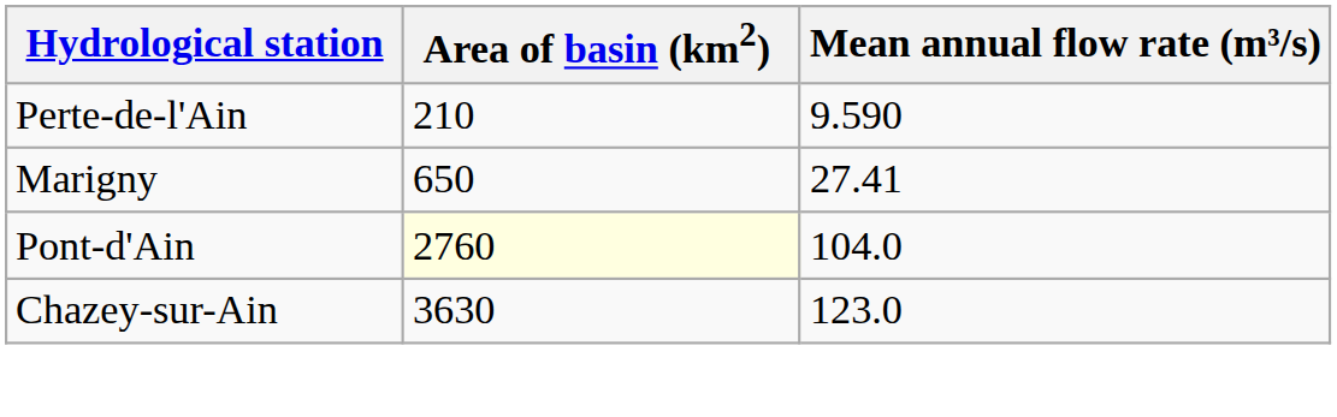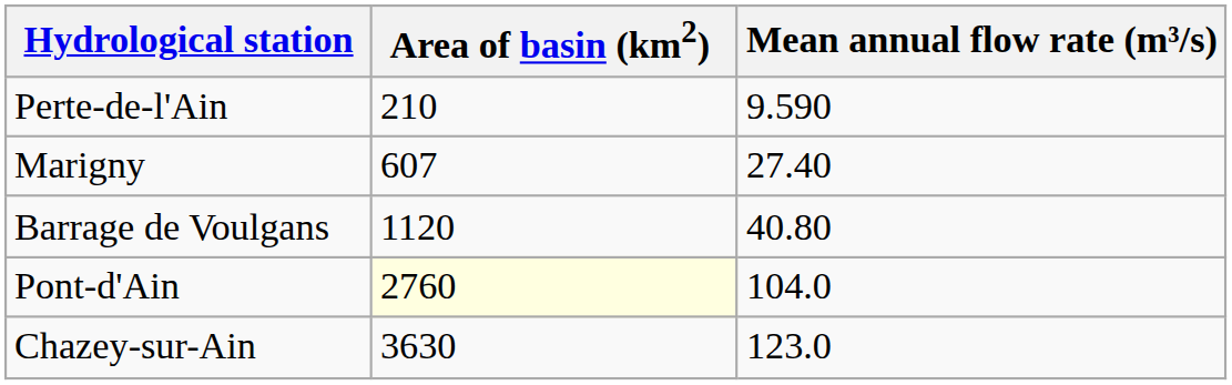 <table class="wikitable">
 <tr>
 <th> <a href='#'>Hydrological station</a> </th>
 <th> Area of <a href='#'>basin</a> (km<sup>2</sup>)  </th>
 <th>Mean annual flow rate (m³/s)</th>
 </tr>
 <tr>
 <td>Perte-de-l'Ain</td>
 <td>210</td>
 <td>9.590</td>
 </tr>
 <tr>
 <td>Marigny</td>
-<td>650</td>
-<td>27.41</td>
+<td>607</td>
+<td>27.40</td>
+</tr>
+<tr>
+<td>Barrage de Voulgans</td>
+<td>1120</td>
+<td>40.80</td>
 </tr>
 <tr>
 <td>Pont-d'Ain</td>
 <td style="background: lightyellow;">2760</td>
 <td>104.0</td>
 </tr>
 <tr>
 <td>Chazey-sur-Ain</td>
 <td>3630</td>
 <td>123.0</td>
 </tr>
 </table>
